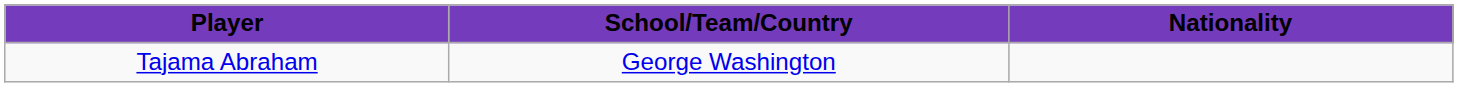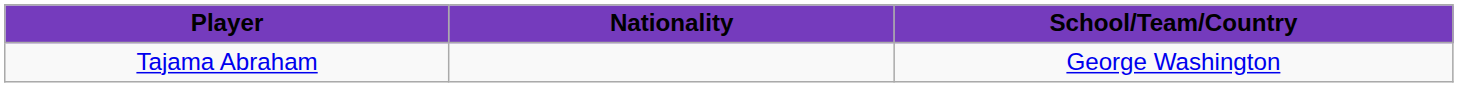 <table class="wikitable" style="text-align:center; width:60em">
 <tr>
 <th style="background: #753BBD" width="10%"><span>Player</span></th>
+<th style="background: #753BBD" width="10%"><span>Nationality</span></th>
 <th style="background: #753BBD" width="10%"><span>School/Team/Country</span></th>
-<th style="background: #753BBD" width="10%"><span>Nationality</span></th>
 </tr>
 <tr>
 <td><a href='#'>Tajama Abraham</a></td>
+<td></td>
 <td><a href='#'>George Washington</a></td>
-<td></td>
 </tr>
 </table>
